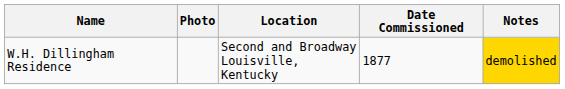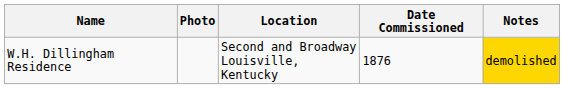 <table class="wikitable sortable">
 <tr>
 <th>Name</th>
 <th>Photo</th>
 <th>Location</th>
 <th>Date Commissioned</th>
 <th>Notes</th>
 </tr>
 <tr>
 <td>W.H. Dillingham Residence</td>
 <td></td>
 <td>Second and Broadway <br>Louisville, Kentucky</td>
-<td>1877</td>
+<td>1876</td>
 <td style="background: gold;">demolished</td>
 </tr>
 </table>
